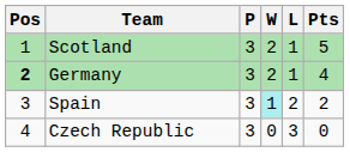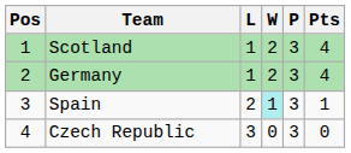 <table class="wikitable" style="font-size: 100%">
 <tr>
 <th width=20>Pos</th>
 <th width=140>Team</th>
+<th width=10>L</th>
+<th width=10>W</th>
 <th width=10>P</th>
-<th width=10>W</th>
-<th width=10>L</th>
 <th width=20>Pts</th>
 </tr>
 <tr align=center style="background:#ACE1AF;">
 <td>1</td>
 <td align="left"> Scotland</td>
+<td>1</td>
+<td>2</td>
 <td>3</td>
-<td>2</td>
-<td>1</td>
-<td>5</td>
+<td>4</td>
 </tr>
 <tr align=center style="background:#ACE1AF;">
-<td><strong>2</strong></td>
+<td>2</td>
 <td align="left"> Germany</td>
+<td>1</td>
+<td>2</td>
 <td>3</td>
-<td>2</td>
-<td>1</td>
 <td>4</td>
 </tr>
 <tr align=center>
 <td>3</td>
 <td align="left"> Spain</td>
+<td>2</td>
+<td style="background: paleturquoise;">1</td>
 <td>3</td>
-<td style="background: paleturquoise;">1</td>
-<td>2</td>
-<td>2</td>
+<td>1</td>
 </tr>
 <tr align=center>
 <td>4</td>
 <td align="left"> Czech Republic</td>
 <td>3</td>
 <td>0</td>
 <td>3</td>
 <td>0</td>
 </tr>
 </table>
